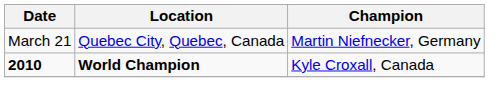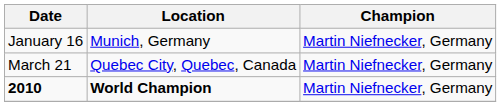 <table class="wikitable">
 <tr>
 <th>Date</th>
 <th>Location</th>
 <th>Champion</th>
+</tr>
+<tr>
+<td>January 16</td>
+<td><a href='#'>Munich</a>, Germany</td>
+<td><a href='#'>Martin Niefnecker</a>, Germany</td>
 </tr>
 <tr>
 <td>March 21</td>
 <td><a href='#'>Quebec City</a>, <a href='#'>Quebec</a>, Canada</td>
 <td><a href='#'>Martin Niefnecker</a>, Germany</td>
 </tr>
 <tr>
 <td><strong>2010</strong></td>
 <td><strong>World Champion</strong></td>
-<td><a href='#'>Kyle Croxall</a>, Canada</td>
+<td><a href='#'>Martin Niefnecker</a>, Germany</td>
 </tr>
 <tr>
 </tr>
 </table>
